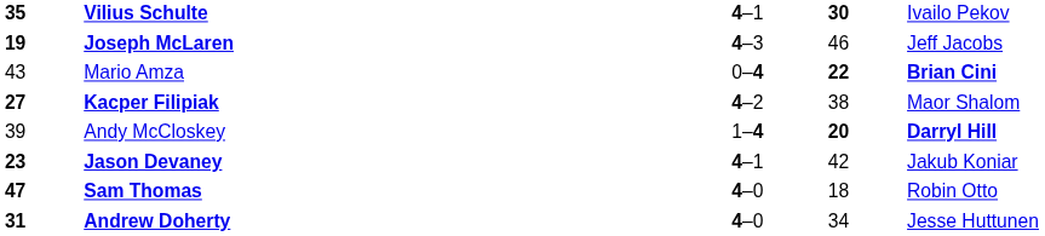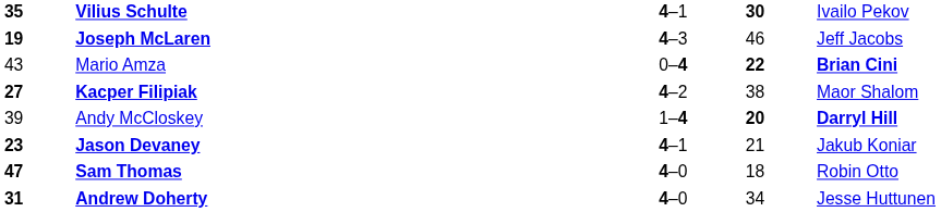 <table width="100%" cellspacing="5">
 <tr>
 <th width=5%></th>
 <th width=40%></th>
 <th width=10%></th>
 <th width=5%></th>
 <th width=40%></th>
 </tr>
 <tr>
 <td><strong>35</strong></td>
 <td> <strong><a href='#'>Vilius Schulte</a></strong></td>
 <td align="center"><strong>4</strong>–1</td>
 <td><strong>30</strong></td>
 <td> <a href='#'>Ivailo Pekov</a></td>
 </tr>
 <tr>
 <td><strong>19</strong></td>
 <td> <strong><a href='#'>Joseph McLaren</a></strong></td>
 <td align="center"><strong>4</strong>–3</td>
 <td>46</td>
 <td> <a href='#'>Jeff Jacobs</a></td>
 </tr>
 <tr>
 <td>43</td>
 <td> <a href='#'>Mario Amza</a></td>
 <td align="center">0–<strong>4</strong></td>
 <td><strong>22</strong></td>
 <td> <strong><a href='#'>Brian Cini</a></strong></td>
 </tr>
 <tr>
 <td><strong>27</strong></td>
 <td> <strong><a href='#'>Kacper Filipiak</a></strong></td>
 <td align="center"><strong>4</strong>–2</td>
 <td>38</td>
 <td> <a href='#'>Maor Shalom</a></td>
 </tr>
 <tr>
 <td>39</td>
 <td> <a href='#'>Andy McCloskey</a></td>
 <td align="center">1–<strong>4</strong></td>
 <td><strong>20</strong></td>
 <td> <strong><a href='#'>Darryl Hill</a></strong></td>
 </tr>
 <tr>
 <td><strong>23</strong></td>
 <td> <strong><a href='#'>Jason Devaney</a></strong></td>
 <td align="center"><strong>4</strong>–1</td>
-<td>42</td>
+<td>21</td>
 <td> <a href='#'>Jakub Koniar</a></td>
 </tr>
 <tr>
 <td><strong>47</strong></td>
 <td> <strong><a href='#'>Sam Thomas</a></strong></td>
 <td align="center"><strong>4</strong>–0</td>
 <td>18</td>
 <td> <a href='#'>Robin Otto</a></td>
 </tr>
 <tr>
 <td><strong>31</strong></td>
 <td> <strong><a href='#'>Andrew Doherty</a></strong></td>
 <td align="center"><strong>4</strong>–0</td>
 <td>34</td>
 <td> <a href='#'>Jesse Huttunen</a></td>
 </tr>
 </table>
